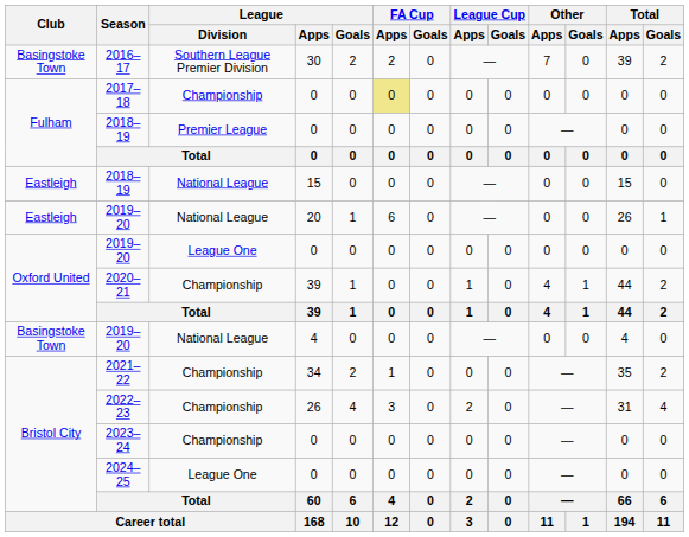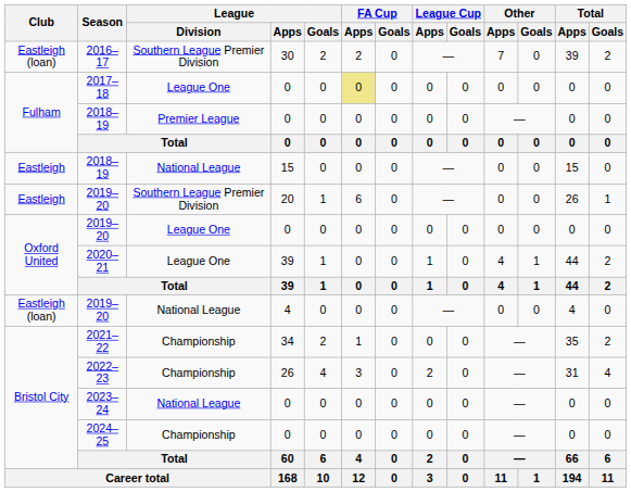 <table class="wikitable" style="text-align: center">
 <tr>
 <th rowspan="2">Club</th>
 <th rowspan="2">Season</th>
 <th colspan="3">League</th>
 <th colspan="2"><a href='#'>FA Cup</a></th>
 <th colspan="2"><a href='#'>League Cup</a></th>
 <th colspan="2">Other</th>
 <th colspan="2">Total</th>
 </tr>
 <tr>
 <th>Division</th>
 <th>Apps</th>
 <th>Goals</th>
 <th>Apps</th>
 <th>Goals</th>
 <th>Apps</th>
 <th>Goals</th>
 <th>Apps</th>
 <th>Goals</th>
 <th>Apps</th>
 <th>Goals</th>
 </tr>
 <tr>
-<td><a href='#'>Basingstoke Town</a></td>
+<td><a href='#'>Eastleigh</a> (loan)</td>
 <td><a href='#'>2016–17</a></td>
 <td><a href='#'>Southern League</a> Premier Division</td>
 <td>30</td>
 <td>2</td>
 <td>2</td>
 <td>0</td>
 <td colspan="2">—</td>
 <td>7</td>
 <td>0</td>
 <td>39</td>
 <td>2</td>
 </tr>
 <tr>
 <td rowspan="3"><a href='#'>Fulham</a></td>
 <td><a href='#'>2017–18</a></td>
-<td><a href='#'>Championship</a></td>
+<td><a href='#'>League One</a></td>
 <td>0</td>
 <td>0</td>
 <td style="background: khaki;">0</td>
 <td>0</td>
 <td>0</td>
 <td>0</td>
 <td>0</td>
 <td>0</td>
 <td>0</td>
 <td>0</td>
 </tr>
 <tr>
 <td><a href='#'>2018–19</a></td>
 <td><a href='#'>Premier League</a></td>
 <td>0</td>
 <td>0</td>
 <td>0</td>
 <td>0</td>
 <td>0</td>
 <td>0</td>
 <td colspan="2">—</td>
 <td>0</td>
 <td>0</td>
 </tr>
 <tr>
 <th colspan="2">Total</th>
 <th>0</th>
 <th>0</th>
 <th>0</th>
 <th>0</th>
 <th>0</th>
 <th>0</th>
 <th>0</th>
 <th>0</th>
 <th>0</th>
 <th>0</th>
 </tr>
 <tr>
 <td><a href='#'>Eastleigh</a></td>
 <td><a href='#'>2018–19</a></td>
 <td><a href='#'>National League</a></td>
 <td>15</td>
 <td>0</td>
 <td>0</td>
 <td>0</td>
 <td colspan="2">—</td>
 <td>0</td>
 <td>0</td>
 <td>15</td>
 <td>0</td>
 </tr>
 <tr>
 <td><a href='#'>Eastleigh</a></td>
 <td><a href='#'>2019–20</a></td>
-<td>National League</td>
+<td><a href='#'>Southern League</a> Premier Division</td>
 <td>20</td>
 <td>1</td>
 <td>6</td>
 <td>0</td>
 <td colspan="2">—</td>
 <td>0</td>
 <td>0</td>
 <td>26</td>
 <td>1</td>
 </tr>
 <tr>
 <td rowspan="3"><a href='#'>Oxford United</a></td>
 <td><a href='#'>2019–20</a></td>
 <td><a href='#'>League One</a></td>
 <td>0</td>
 <td>0</td>
 <td>0</td>
 <td>0</td>
 <td>0</td>
 <td>0</td>
 <td>0</td>
 <td>0</td>
 <td>0</td>
 <td>0</td>
 </tr>
 <tr>
 <td><a href='#'>2020–21</a></td>
-<td>Championship</td>
+<td>League One</td>
 <td>39</td>
 <td>1</td>
 <td>0</td>
 <td>0</td>
 <td>1</td>
 <td>0</td>
 <td>4</td>
 <td>1</td>
 <td>44</td>
 <td>2</td>
 </tr>
 <tr>
 <th colspan="2">Total</th>
 <th>39</th>
 <th>1</th>
 <th>0</th>
 <th>0</th>
 <th>1</th>
 <th>0</th>
 <th>4</th>
 <th>1</th>
 <th>44</th>
 <th>2</th>
 </tr>
 <tr>
-<td><a href='#'>Basingstoke Town</a></td>
+<td><a href='#'>Eastleigh</a> (loan)</td>
 <td><a href='#'>2019–20</a></td>
 <td>National League</td>
 <td>4</td>
 <td>0</td>
 <td>0</td>
 <td>0</td>
 <td colspan="2">—</td>
 <td>0</td>
 <td>0</td>
 <td>4</td>
 <td>0</td>
 </tr>
 <tr>
 <td rowspan="5"><a href='#'>Bristol City</a></td>
 <td><a href='#'>2021–22</a></td>
 <td>Championship</td>
 <td>34</td>
 <td>2</td>
 <td>1</td>
 <td>0</td>
 <td>0</td>
 <td>0</td>
 <td colspan="2">—</td>
 <td>35</td>
 <td>2</td>
 </tr>
 <tr>
 <td><a href='#'>2022–23</a></td>
 <td>Championship</td>
 <td>26</td>
 <td>4</td>
 <td>3</td>
 <td>0</td>
 <td>2</td>
 <td>0</td>
 <td colspan="2">—</td>
 <td>31</td>
 <td>4</td>
 </tr>
 <tr>
 <td><a href='#'>2023–24</a></td>
-<td>Championship</td>
+<td><a href='#'>National League</a></td>
 <td>0</td>
 <td>0</td>
 <td>0</td>
 <td>0</td>
 <td>0</td>
 <td>0</td>
 <td colspan="2">—</td>
 <td>0</td>
 <td>0</td>
 </tr>
 <tr>
 <td><a href='#'>2024–25</a></td>
-<td>League One</td>
+<td>Championship</td>
 <td>0</td>
 <td>0</td>
 <td>0</td>
 <td>0</td>
 <td>0</td>
 <td>0</td>
 <td colspan="2">—</td>
 <td>0</td>
 <td>0</td>
 </tr>
 <tr>
 <th colspan="2">Total</th>
 <th>60</th>
 <th>6</th>
 <th>4</th>
 <th>0</th>
 <th>2</th>
 <th>0</th>
 <th colspan="2">—</th>
 <th>66</th>
 <th>6</th>
 </tr>
 <tr>
 <th colspan="3">Career total</th>
 <th>168</th>
 <th>10</th>
 <th>12</th>
 <th>0</th>
 <th>3</th>
 <th>0</th>
 <th>11</th>
 <th>1</th>
 <th>194</th>
 <th>11</th>
 </tr>
 </table>
